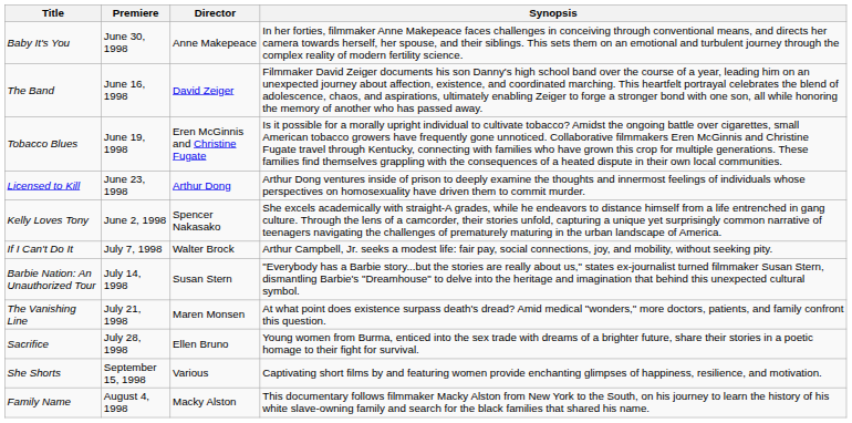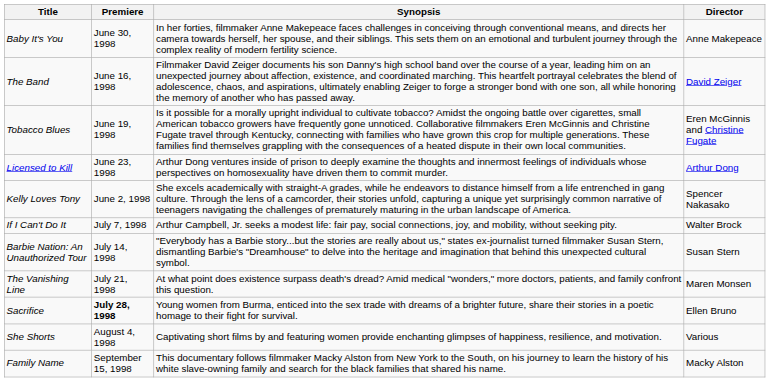 <table class="wikitable sortable">
 <tr>
 <th>Title</th>
 <th>Premiere</th>
+<th>Synopsis</th>
 <th>Director</th>
-<th>Synopsis</th>
 </tr>
 <tr>
 <td><em>Baby It's You</em></td>
 <td>June 30, 1998</td>
+<td>In her forties, filmmaker Anne Makepeace faces challenges in conceiving through conventional means, and directs her camera towards herself, her spouse, and their siblings. This sets them on an emotional and turbulent journey through the complex reality of modern fertility science.</td>
 <td>Anne Makepeace</td>
-<td>In her forties, filmmaker Anne Makepeace faces challenges in conceiving through conventional means, and directs her camera towards herself, her spouse, and their siblings. This sets them on an emotional and turbulent journey through the complex reality of modern fertility science.</td>
 </tr>
 <tr>
 <td><em>The Band</em></td>
 <td>June 16, 1998</td>
+<td>Filmmaker David Zeiger documents his son Danny's high school band over the course of a year, leading him on an unexpected journey about affection, existence, and coordinated marching. This heartfelt portrayal celebrates the blend of adolescence, chaos, and aspirations, ultimately enabling Zeiger to forge a stronger bond with one son, all while honoring the memory of another who has passed away.</td>
 <td><a href='#'>David Zeiger</a></td>
-<td>Filmmaker David Zeiger documents his son Danny's high school band over the course of a year, leading him on an unexpected journey about affection, existence, and coordinated marching. This heartfelt portrayal celebrates the blend of adolescence, chaos, and aspirations, ultimately enabling Zeiger to forge a stronger bond with one son, all while honoring the memory of another who has passed away.</td>
 </tr>
 <tr>
 <td><em>Tobacco Blues</em></td>
 <td>June 19, 1998</td>
+<td>Is it possible for a morally upright individual to cultivate tobacco? Amidst the ongoing battle over cigarettes, small American tobacco growers have frequently gone unnoticed. Collaborative filmmakers Eren McGinnis and Christine Fugate travel through Kentucky, connecting with families who have grown this crop for multiple generations. These families find themselves grappling with the consequences of a heated dispute in their own local communities.</td>
 <td>Eren McGinnis and <a href='#'>Christine Fugate</a></td>
-<td>Is it possible for a morally upright individual to cultivate tobacco? Amidst the ongoing battle over cigarettes, small American tobacco growers have frequently gone unnoticed. Collaborative filmmakers Eren McGinnis and Christine Fugate travel through Kentucky, connecting with families who have grown this crop for multiple generations. These families find themselves grappling with the consequences of a heated dispute in their own local communities.</td>
 </tr>
 <tr>
 <td><em><a href='#'>Licensed to Kill</a></em></td>
 <td>June 23, 1998</td>
+<td>Arthur Dong ventures inside of prison to deeply examine the thoughts and innermost feelings of individuals whose perspectives on homosexuality have driven them to commit murder.</td>
 <td><a href='#'>Arthur Dong</a></td>
-<td>Arthur Dong ventures inside of prison to deeply examine the thoughts and innermost feelings of individuals whose perspectives on homosexuality have driven them to commit murder.</td>
 </tr>
 <tr>
 <td><em>Kelly Loves Tony</em></td>
 <td>June 2, 1998</td>
+<td>She excels academically with straight-A grades, while he endeavors to distance himself from a life entrenched in gang culture. Through the lens of a camcorder, their stories unfold, capturing a unique yet surprisingly common narrative of teenagers navigating the challenges of prematurely maturing in the urban landscape of America.</td>
 <td>Spencer Nakasako</td>
-<td>She excels academically with straight-A grades, while he endeavors to distance himself from a life entrenched in gang culture. Through the lens of a camcorder, their stories unfold, capturing a unique yet surprisingly common narrative of teenagers navigating the challenges of prematurely maturing in the urban landscape of America.</td>
 </tr>
 <tr>
 <td><em>If I Can't Do It</em></td>
 <td>July 7, 1998</td>
+<td>Arthur Campbell, Jr. seeks a modest life: fair pay, social connections, joy, and mobility, without seeking pity.</td>
 <td>Walter Brock</td>
-<td>Arthur Campbell, Jr. seeks a modest life: fair pay, social connections, joy, and mobility, without seeking pity.</td>
 </tr>
 <tr>
 <td><em>Barbie Nation: An Unauthorized Tour</em></td>
 <td>July 14, 1998</td>
+<td>"Everybody has a Barbie story...but the stories are really about us," states ex-journalist turned filmmaker Susan Stern, dismantling Barbie's "Dreamhouse" to delve into the heritage and imagination that behind this unexpected cultural symbol.</td>
 <td>Susan Stern</td>
-<td>"Everybody has a Barbie story...but the stories are really about us," states ex-journalist turned filmmaker Susan Stern, dismantling Barbie's "Dreamhouse" to delve into the heritage and imagination that behind this unexpected cultural symbol.</td>
 </tr>
 <tr>
 <td><em>The Vanishing Line</em></td>
 <td>July 21, 1998</td>
+<td>At what point does existence surpass death's dread? Amid medical "wonders," more doctors, patients, and family confront this question.</td>
 <td>Maren Monsen</td>
-<td>At what point does existence surpass death's dread? Amid medical "wonders," more doctors, patients, and family confront this question.</td>
 </tr>
 <tr>
 <td><em>Sacrifice</em></td>
-<td>July 28, 1998</td>
+<td><strong>July 28, 1998</strong></td>
+<td>Young women from Burma, enticed into the sex trade with dreams of a brighter future, share their stories in a poetic homage to their fight for survival.</td>
 <td>Ellen Bruno</td>
-<td>Young women from Burma, enticed into the sex trade with dreams of a brighter future, share their stories in a poetic homage to their fight for survival.</td>
 </tr>
 <tr>
 <td><em>She Shorts</em></td>
-<td>September 15, 1998</td>
+<td>August 4, 1998</td>
+<td>Captivating short films by and featuring women provide enchanting glimpses of happiness, resilience, and motivation.</td>
 <td>Various</td>
-<td>Captivating short films by and featuring women provide enchanting glimpses of happiness, resilience, and motivation.</td>
 </tr>
 <tr>
 <td><em>Family Name</em></td>
-<td>August 4, 1998</td>
+<td>September 15, 1998</td>
+<td>This documentary follows filmmaker Macky Alston from New York to the South, on his journey to learn the history of his white slave-owning family and search for the black families that shared his name.</td>
 <td>Macky Alston</td>
-<td>This documentary follows filmmaker Macky Alston from New York to the South, on his journey to learn the history of his white slave-owning family and search for the black families that shared his name.</td>
 </tr>
 </table>
